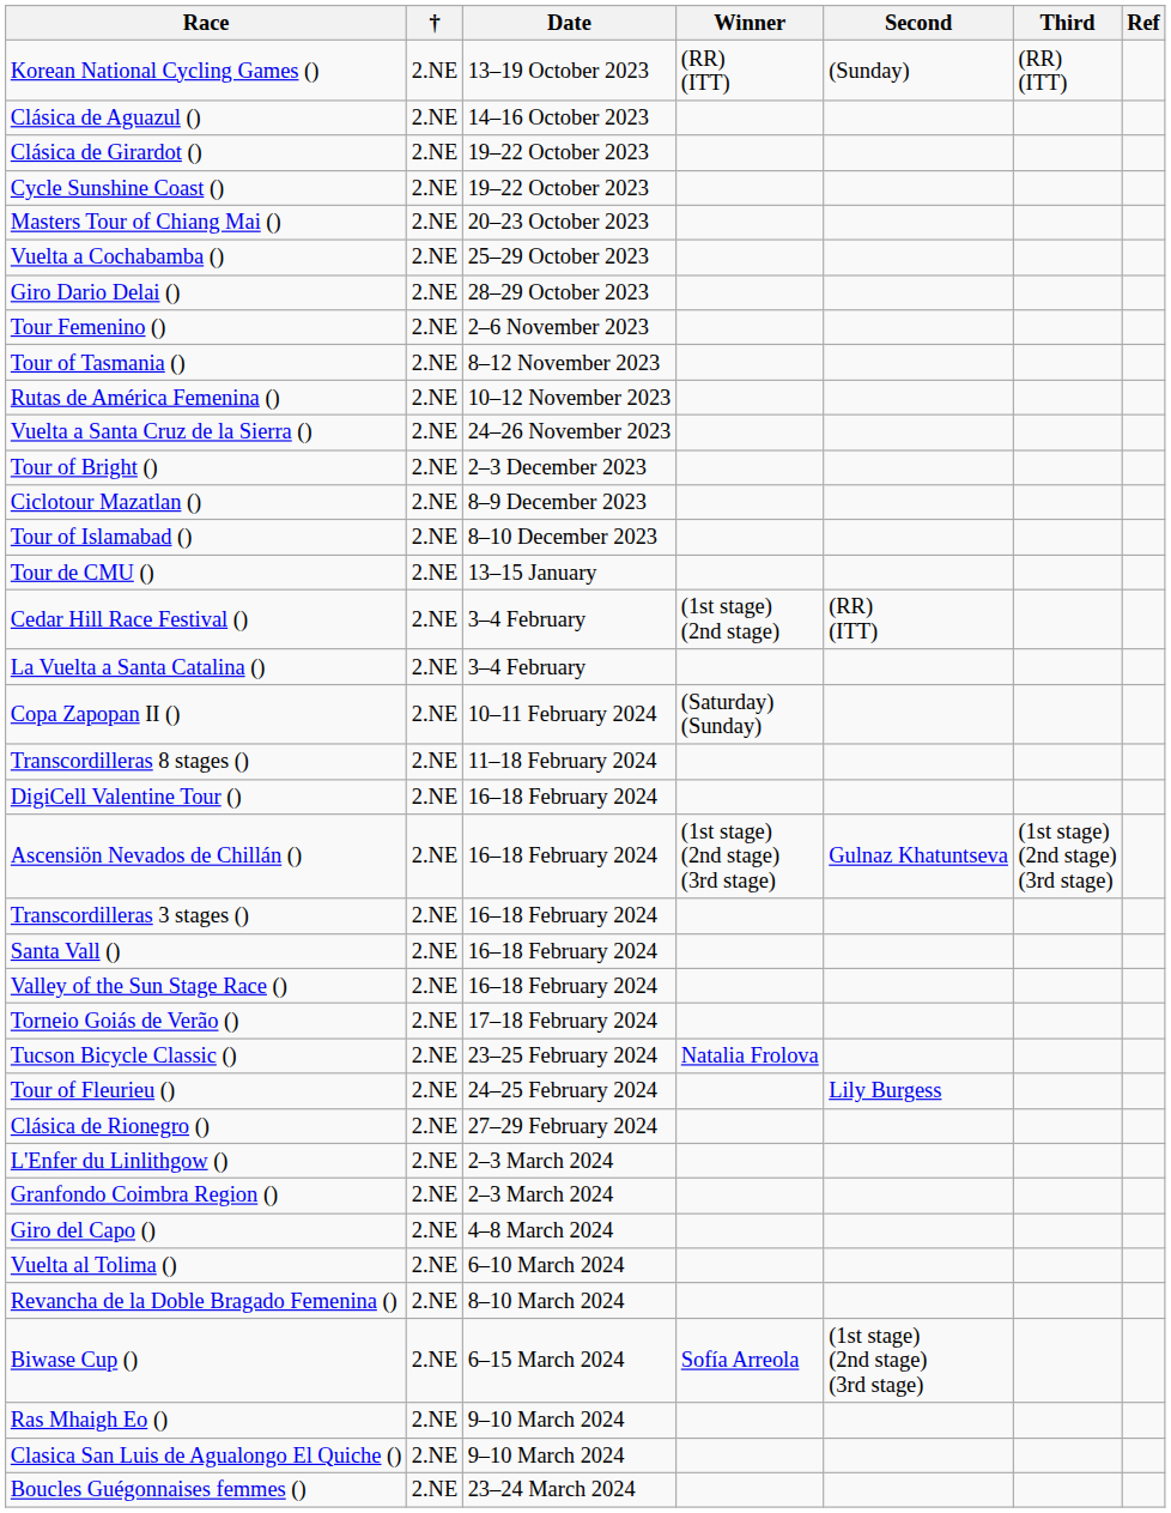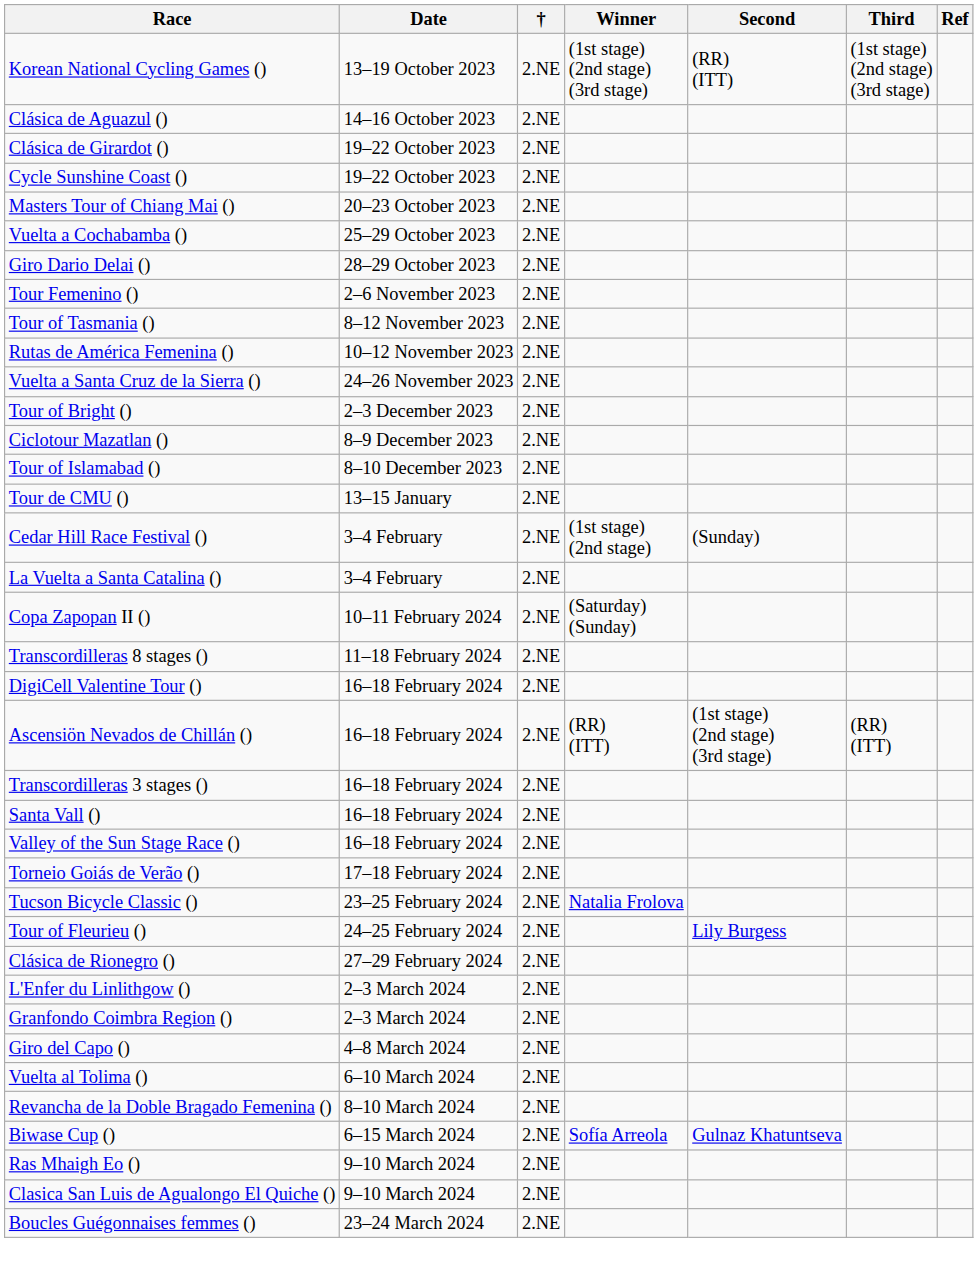 <table class="wikitable sortable">
 <tr>
 <th>Race</th>
+<th>Date</th>
 <th> †</th>
-<th>Date</th>
 <th>Winner</th>
 <th>Second</th>
 <th>Third</th>
 <th>Ref</th>
 </tr>
 <tr>
 <td> <a href='#'>Korean National Cycling Games</a> ()</td>
+<td>13–19 October 2023</td>
 <td>2.NE</td>
-<td>13–19 October 2023</td>
+<td>(1st stage)<br> (2nd stage)<br> (3rd stage)</td>
 <td><span> (RR)<br> (ITT)</span></td>
-<td> (Sunday)</td>
-<td><span> (RR)<br> (ITT)</span></td>
+<td>(1st stage)<br> (2nd stage)<br> (3rd stage)</td>
 <td align=center></td>
 </tr>
 <tr>
 <td> <a href='#'>Clásica de Aguazul</a> ()</td>
+<td>14–16 October 2023</td>
 <td>2.NE</td>
-<td>14–16 October 2023</td>
 <td></td>
 <td></td>
 <td></td>
 <td align=center></td>
 </tr>
 <tr>
 <td> <a href='#'>Clásica de Girardot</a> ()</td>
+<td>19–22 October 2023</td>
 <td>2.NE</td>
-<td>19–22 October 2023</td>
 <td></td>
 <td></td>
 <td></td>
 <td align=center></td>
 </tr>
 <tr>
 <td> <a href='#'>Cycle Sunshine Coast</a> ()</td>
+<td>19–22 October 2023</td>
 <td>2.NE</td>
-<td>19–22 October 2023</td>
 <td></td>
 <td></td>
 <td></td>
 <td align=center></td>
 </tr>
 <tr>
 <td> <a href='#'>Masters Tour of Chiang Mai</a> ()</td>
+<td>20–23 October 2023</td>
 <td>2.NE</td>
-<td>20–23 October 2023</td>
 <td></td>
 <td></td>
 <td></td>
 <td align=center></td>
 </tr>
 <tr>
 <td> <a href='#'>Vuelta a Cochabamba</a> ()</td>
+<td>25–29 October 2023</td>
 <td>2.NE</td>
-<td>25–29 October 2023</td>
 <td></td>
 <td></td>
 <td></td>
 <td align=center></td>
 </tr>
 <tr>
 <td> <a href='#'>Giro Dario Delai</a> ()</td>
+<td>28–29 October 2023</td>
 <td>2.NE</td>
-<td>28–29 October 2023</td>
 <td></td>
 <td></td>
 <td></td>
 <td align=center></td>
 </tr>
 <tr>
 <td> <a href='#'>Tour Femenino</a> ()</td>
+<td>2–6 November 2023</td>
 <td>2.NE</td>
-<td>2–6 November 2023</td>
 <td></td>
 <td></td>
 <td></td>
 <td align=center></td>
 </tr>
 <tr>
 <td> <a href='#'>Tour of Tasmania</a> ()</td>
+<td>8–12 November 2023</td>
 <td>2.NE</td>
-<td>8–12 November 2023</td>
 <td></td>
 <td></td>
 <td></td>
 <td align=center></td>
 </tr>
 <tr>
 <td> <a href='#'>Rutas de América Femenina</a> ()</td>
+<td>10–12 November 2023</td>
 <td>2.NE</td>
-<td>10–12 November 2023</td>
 <td></td>
 <td></td>
 <td></td>
 <td align=center></td>
 </tr>
 <tr>
 <td> <a href='#'>Vuelta a Santa Cruz de la Sierra</a> ()</td>
+<td>24–26 November 2023</td>
 <td>2.NE</td>
-<td>24–26 November 2023</td>
 <td></td>
 <td></td>
 <td></td>
 <td align=center></td>
 </tr>
 <tr>
 <td> <a href='#'>Tour of Bright</a> ()</td>
+<td>2–3 December 2023</td>
 <td>2.NE</td>
-<td>2–3 December 2023</td>
 <td></td>
 <td></td>
 <td></td>
 <td align=center></td>
 </tr>
 <tr>
 <td> <a href='#'>Ciclotour Mazatlan</a> ()</td>
+<td>8–9 December 2023</td>
 <td>2.NE</td>
-<td>8–9 December 2023</td>
 <td></td>
 <td></td>
 <td></td>
 <td align=center></td>
 </tr>
 <tr>
 <td> <a href='#'>Tour of Islamabad</a> ()</td>
+<td>8–10 December 2023</td>
 <td>2.NE</td>
-<td>8–10 December 2023</td>
 <td></td>
 <td></td>
 <td></td>
 <td align=center></td>
 </tr>
 <tr>
 <td> <a href='#'>Tour de CMU</a> ()</td>
+<td>13–15 January</td>
 <td>2.NE</td>
-<td>13–15 January</td>
 <td></td>
 <td></td>
 <td></td>
 <td align=center></td>
 </tr>
 <tr>
 <td> <a href='#'>Cedar Hill Race Festival</a> ()</td>
+<td>3–4 February</td>
 <td>2.NE</td>
-<td>3–4 February</td>
 <td> (1st stage)<br> (2nd stage)</td>
-<td><span> (RR)<br> (ITT)</span></td>
+<td> (Sunday)</td>
 <td></td>
 <td align=center></td>
 </tr>
 <tr>
 <td> <a href='#'>La Vuelta a Santa Catalina</a> ()</td>
+<td>3–4 February</td>
 <td>2.NE</td>
-<td>3–4 February</td>
 <td></td>
 <td></td>
 <td></td>
 <td align=center></td>
 </tr>
 <tr>
 <td> <a href='#'>Copa Zapopan</a> II ()</td>
+<td>10–11 February 2024</td>
 <td>2.NE</td>
-<td>10–11 February 2024</td>
 <td> (Saturday) <br>  (Sunday)</td>
 <td></td>
 <td></td>
 <td align=center></td>
 </tr>
 <tr>
 <td> <a href='#'>Transcordilleras</a> 8 stages ()</td>
+<td>11–18 February 2024</td>
 <td>2.NE</td>
-<td>11–18 February 2024</td>
 <td> </td>
 <td></td>
 <td></td>
 <td align=center></td>
 </tr>
 <tr>
 <td> <a href='#'>DigiCell Valentine Tour</a> ()</td>
+<td>16–18 February 2024</td>
 <td>2.NE</td>
-<td>16–18 February 2024</td>
 <td></td>
 <td></td>
 <td></td>
 <td align=center></td>
 </tr>
 <tr>
 <td> <a href='#'>Ascensiön Nevados de Chillán</a> ()</td>
+<td>16–18 February 2024</td>
 <td>2.NE</td>
-<td>16–18 February 2024</td>
+<td><span> (RR)<br> (ITT)</span></td>
 <td>(1st stage)<br> (2nd stage)<br> (3rd stage)</td>
-<td> <a href='#'>Gulnaz Khatuntseva</a></td>
-<td>(1st stage)<br> (2nd stage)<br> (3rd stage)</td>
+<td><span> (RR)<br> (ITT)</span></td>
 <td align=center></td>
 </tr>
 <tr>
 <td> <a href='#'>Transcordilleras</a> 3 stages ()</td>
+<td>16–18 February 2024</td>
 <td>2.NE</td>
-<td>16–18 February 2024</td>
 <td></td>
 <td></td>
 <td></td>
 <td align=center></td>
 </tr>
 <tr>
 <td> <a href='#'>Santa Vall</a> ()</td>
+<td>16–18 February 2024</td>
 <td>2.NE</td>
-<td>16–18 February 2024</td>
 <td></td>
 <td></td>
 <td></td>
 <td align=center></td>
 </tr>
 <tr>
 <td> <a href='#'>Valley of the Sun Stage Race</a> ()</td>
+<td>16–18 February 2024</td>
 <td>2.NE</td>
-<td>16–18 February 2024</td>
 <td></td>
 <td></td>
 <td></td>
 <td align=center></td>
 </tr>
 <tr>
 <td> <a href='#'>Torneio Goiás de Verão</a> ()</td>
+<td>17–18 February 2024</td>
 <td>2.NE</td>
-<td>17–18 February 2024</td>
 <td></td>
 <td></td>
 <td></td>
 <td align=center></td>
 </tr>
 <tr>
 <td> <a href='#'>Tucson Bicycle Classic</a> ()</td>
+<td>23–25 February 2024</td>
 <td>2.NE</td>
-<td>23–25 February 2024</td>
 <td> <a href='#'>Natalia Frolova</a></td>
 <td></td>
 <td></td>
 <td align=center></td>
 </tr>
 <tr>
 <td> <a href='#'>Tour of Fleurieu</a> ()</td>
+<td>24–25 February 2024</td>
 <td>2.NE</td>
-<td>24–25 February 2024</td>
 <td></td>
 <td> <a href='#'>Lily Burgess</a></td>
 <td></td>
 <td align=center></td>
 </tr>
 <tr>
 <td> <a href='#'>Clásica de Rionegro</a> ()</td>
+<td>27–29 February 2024</td>
 <td>2.NE</td>
-<td>27–29 February 2024</td>
 <td></td>
 <td></td>
 <td></td>
 <td align=center></td>
 </tr>
 <tr>
 <td> <a href='#'>L'Enfer du Linlithgow</a> ()</td>
+<td>2–3 March 2024</td>
 <td>2.NE</td>
-<td>2–3 March 2024</td>
 <td></td>
 <td></td>
 <td></td>
 <td align=center></td>
 </tr>
 <tr>
 <td> <a href='#'>Granfondo Coimbra Region</a> ()</td>
+<td>2–3 March 2024</td>
 <td>2.NE</td>
-<td>2–3 March 2024</td>
 <td></td>
 <td></td>
 <td></td>
 <td align=center></td>
 </tr>
 <tr>
 <td> <a href='#'>Giro del Capo</a> ()</td>
+<td>4–8 March 2024</td>
 <td>2.NE</td>
-<td>4–8 March 2024</td>
 <td></td>
 <td></td>
 <td></td>
 <td align=center></td>
 </tr>
 <tr>
 <td> <a href='#'>Vuelta al Tolima</a> ()</td>
+<td>6–10 March 2024</td>
 <td>2.NE</td>
-<td>6–10 March 2024</td>
 <td></td>
 <td></td>
 <td></td>
 <td align=center></td>
 </tr>
 <tr>
 <td> <a href='#'>Revancha de la Doble Bragado Femenina</a> ()</td>
+<td>8–10 March 2024</td>
 <td>2.NE</td>
-<td>8–10 March 2024</td>
 <td></td>
 <td></td>
 <td></td>
 <td align=center></td>
 </tr>
 <tr>
 <td> <a href='#'>Biwase Cup</a> ()</td>
+<td>6–15 March 2024</td>
 <td>2.NE</td>
-<td>6–15 March 2024</td>
 <td> <a href='#'>Sofía Arreola</a></td>
-<td>(1st stage)<br> (2nd stage)<br> (3rd stage)</td>
+<td> <a href='#'>Gulnaz Khatuntseva</a></td>
 <td></td>
 <td align=center></td>
 </tr>
 <tr>
 <td> <a href='#'>Ras Mhaigh Eo</a> ()</td>
+<td>9–10 March 2024</td>
 <td>2.NE</td>
-<td>9–10 March 2024</td>
 <td></td>
 <td></td>
 <td></td>
 <td align=center></td>
 </tr>
 <tr>
 <td> <a href='#'>Clasica San Luis de Agualongo El Quiche</a> ()</td>
+<td>9–10 March 2024</td>
 <td>2.NE</td>
-<td>9–10 March 2024</td>
 <td></td>
 <td></td>
 <td></td>
 <td align=center></td>
 </tr>
 <tr>
 <td> <a href='#'>Boucles Guégonnaises femmes</a> ()</td>
+<td>23–24 March 2024</td>
 <td>2.NE</td>
-<td>23–24 March 2024</td>
 <td></td>
 <td></td>
 <td></td>
 <td align=center></td>
 </tr>
 </table>
